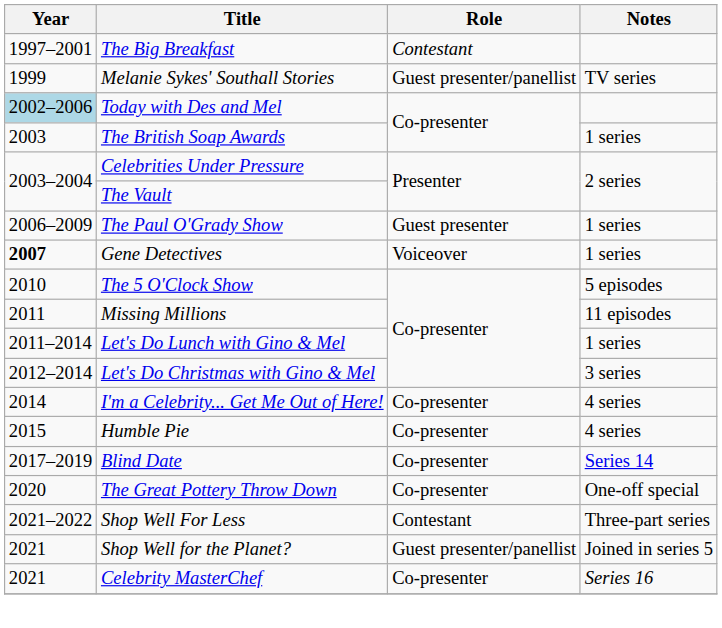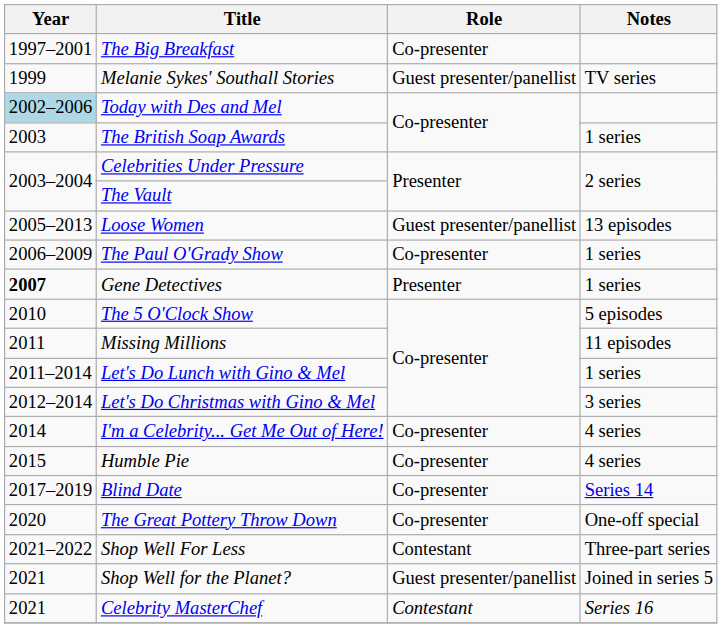 <table class="wikitable sortable">
 <tr>
 <th>Year</th>
 <th>Title</th>
 <th class="unsortable">Role</th>
 <th class="unsortable">Notes</th>
 </tr>
 <tr>
 <td>1997–2001</td>
 <td><em><a href='#'>The Big Breakfast</a></em></td>
-<td><em>Contestant</em></td>
+<td>Co-presenter</td>
 <td></td>
 </tr>
 <tr>
 <td>1999</td>
 <td><em>Melanie Sykes' Southall Stories</em></td>
 <td>Guest presenter/panellist</td>
 <td>TV series</td>
 </tr>
 <tr>
 <td style="background: lightblue;">2002–2006</td>
 <td><em><a href='#'>Today with Des and Mel</a></em></td>
 <td rowspan="2">Co-presenter</td>
 <td></td>
 </tr>
 <tr>
 <td>2003</td>
 <td><em><a href='#'>The British Soap Awards</a></em></td>
 <td>1 series</td>
 </tr>
 <tr>
 <td rowspan=2>2003–2004</td>
 <td><em><a href='#'>Celebrities Under Pressure</a></em></td>
 <td rowspan="2">Presenter</td>
 <td rowspan="2">2 series</td>
 </tr>
 <tr>
 <td><em><a href='#'>The Vault</a></em></td>
 </tr>
 <tr>
+<td>2005–2013</td>
+<td><em><a href='#'>Loose Women</a></em></td>
+<td>Guest presenter/panellist</td>
+<td>13 episodes</td>
+</tr>
+<tr>
 <td>2006–2009</td>
 <td><em><a href='#'>The Paul O'Grady Show</a></em></td>
-<td>Guest presenter</td>
+<td>Co-presenter</td>
 <td>1 series</td>
 </tr>
 <tr>
 <td><strong>2007</strong></td>
 <td><em>Gene Detectives</em></td>
-<td>Voiceover</td>
+<td>Presenter</td>
 <td>1 series</td>
 </tr>
 <tr>
 <td>2010</td>
 <td><em><a href='#'>The 5 O'Clock Show</a></em></td>
 <td rowspan="4">Co-presenter</td>
 <td>5 episodes</td>
 </tr>
 <tr>
 <td>2011</td>
 <td><em>Missing Millions</em></td>
 <td>11 episodes</td>
 </tr>
 <tr>
 <td>2011–2014</td>
 <td><em><a href='#'>Let's Do Lunch with Gino & Mel</a></em></td>
 <td>1 series</td>
 </tr>
 <tr>
 <td>2012–2014</td>
 <td><em><a href='#'>Let's Do Christmas with Gino & Mel</a></em></td>
 <td>3 series</td>
 </tr>
 <tr>
 <td>2014</td>
 <td><em><a href='#'>I'm a Celebrity... Get Me Out of Here!</a></em></td>
 <td>Co-presenter</td>
 <td>4 series</td>
 </tr>
 <tr>
 <td>2015</td>
 <td><em>Humble Pie</em></td>
 <td>Co-presenter</td>
 <td>4 series</td>
 </tr>
 <tr>
 <td>2017–2019</td>
 <td><em><a href='#'>Blind Date</a></em></td>
 <td>Co-presenter</td>
 <td><a href='#'>Series 14</a></td>
 </tr>
 <tr>
 <td>2020</td>
 <td><em><a href='#'>The Great Pottery Throw Down</a></em></td>
 <td>Co-presenter</td>
 <td>One-off special</td>
 </tr>
 <tr>
 <td>2021–2022</td>
 <td><em>Shop Well For Less</em></td>
 <td>Contestant</td>
 <td>Three-part series</td>
 </tr>
 <tr>
 <td>2021</td>
 <td><em>Shop Well for the Planet?</em></td>
 <td>Guest presenter/panellist</td>
 <td>Joined in series 5</td>
 </tr>
 <tr>
 <td>2021</td>
 <td><em><a href='#'>Celebrity MasterChef</a></em></td>
-<td>Co-presenter</td>
+<td><em>Contestant</em></td>
 <td><em>Series 16</em></td>
 </tr>
 <tr>
 </tr>
 </table>
